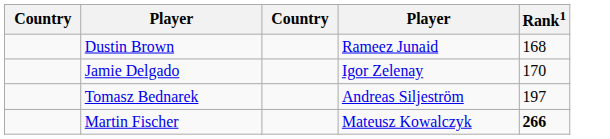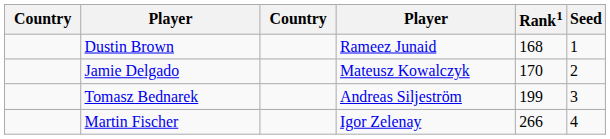 <table class="sortable wikitable">
 <tr>
 <th width="70">Country</th>
 <th width="175">Player</th>
 <th width="70">Country</th>
 <th width="175">Player</th>
 <th>Rank<sup>1</sup></th>
+<th>Seed</th>
 </tr>
 <tr>
 <td></td>
 <td><a href='#'>Dustin Brown</a></td>
 <td></td>
 <td><a href='#'>Rameez Junaid</a></td>
 <td>168</td>
+<td>1</td>
 </tr>
 <tr>
 <td></td>
 <td><a href='#'>Jamie Delgado</a></td>
 <td></td>
-<td><a href='#'>Igor Zelenay</a></td>
+<td><a href='#'>Mateusz Kowalczyk</a></td>
 <td>170</td>
+<td>2</td>
 </tr>
 <tr>
 <td></td>
 <td><a href='#'>Tomasz Bednarek</a></td>
 <td></td>
 <td><a href='#'>Andreas Siljeström</a></td>
-<td>197</td>
+<td>199</td>
+<td>3</td>
 </tr>
 <tr>
 <td></td>
 <td><a href='#'>Martin Fischer</a></td>
 <td></td>
-<td><a href='#'>Mateusz Kowalczyk</a></td>
-<td><strong>266</strong></td>
+<td><a href='#'>Igor Zelenay</a></td>
+<td>266</td>
+<td>4</td>
 </tr>
 </table>
